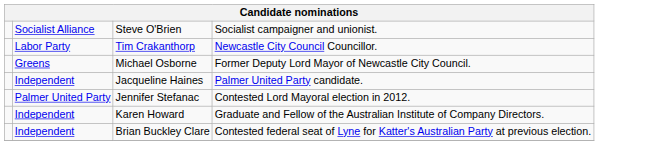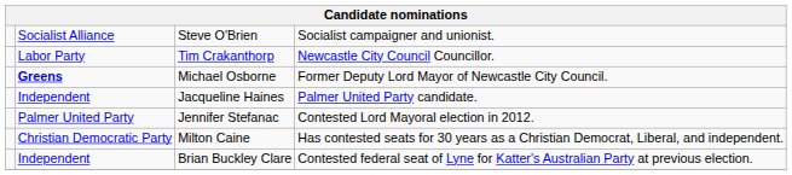 <table class="wikitable">
 <tr>
 <th colspan=4>Candidate nominations</th>
 </tr>
 <tr>
 <td> </td>
 <td><a href='#'>Socialist Alliance</a></td>
 <td>Steve O'Brien</td>
 <td>Socialist campaigner and unionist.</td>
 </tr>
 <tr>
 <td> </td>
 <td><a href='#'>Labor Party</a></td>
 <td><a href='#'>Tim Crakanthorp</a></td>
 <td><a href='#'>Newcastle City Council</a> Councillor.</td>
 </tr>
 <tr>
 <td> </td>
-<td><a href='#'>Greens</a></td>
+<td><strong><a href='#'>Greens</a></strong></td>
 <td>Michael Osborne</td>
 <td>Former Deputy Lord Mayor of Newcastle City Council.</td>
 </tr>
 <tr>
 <td> </td>
 <td><a href='#'>Independent</a></td>
 <td>Jacqueline Haines</td>
 <td><a href='#'>Palmer United Party</a> candidate.</td>
 </tr>
 <tr>
 <td> </td>
 <td><a href='#'>Palmer United Party</a></td>
 <td>Jennifer Stefanac</td>
 <td>Contested Lord Mayoral election in 2012.</td>
 </tr>
 <tr>
 <td> </td>
-<td><a href='#'>Independent</a></td>
-<td>Karen Howard</td>
-<td>Graduate and Fellow of the Australian Institute of Company Directors.</td>
+<td><a href='#'>Christian Democratic Party</a></td>
+<td>Milton Caine</td>
+<td>Has contested seats for 30 years as a Christian Democrat, Liberal, and independent.</td>
 </tr>
 <tr>
 <td> </td>
 <td><a href='#'>Independent</a></td>
 <td>Brian Buckley Clare</td>
 <td>Contested federal seat of <a href='#'>Lyne</a> for <a href='#'>Katter's Australian Party</a> at previous election.</td>
 </tr>
 <tr>
 </tr>
 </table>
